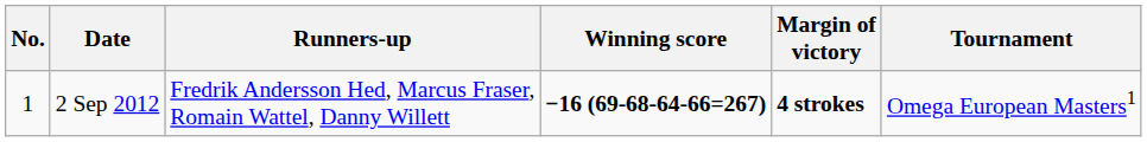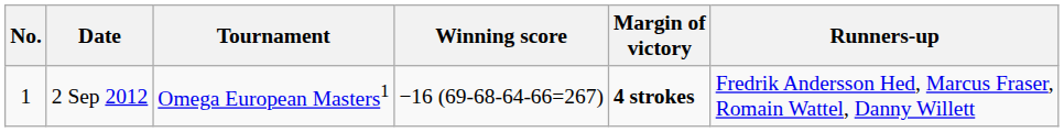 <table class="wikitable" style="font-size:95%;">
 <tr>
 <th>No.</th>
 <th>Date</th>
-<th>Runners-up</th>
+<th>Tournament</th>
 <th>Winning score</th>
 <th>Margin of<br>victory</th>
-<th>Tournament</th>
+<th>Runners-up</th>
 </tr>
 <tr>
 <td align=center>1</td>
 <td align=right>2 Sep <a href='#'>2012</a></td>
+<td><a href='#'>Omega European Masters</a><sup>1</sup></td>
+<td>−16 (69-68-64-66=267)</td>
+<td><strong>4 strokes</strong></td>
 <td> <a href='#'>Fredrik Andersson Hed</a>,  <a href='#'>Marcus Fraser</a>,<br> <a href='#'>Romain Wattel</a>,  <a href='#'>Danny Willett</a></td>
-<td><strong>−16 (69-68-64-66=267)</strong></td>
-<td><strong>4 strokes</strong></td>
-<td><a href='#'>Omega European Masters</a><sup>1</sup></td>
 </tr>
 </table>
